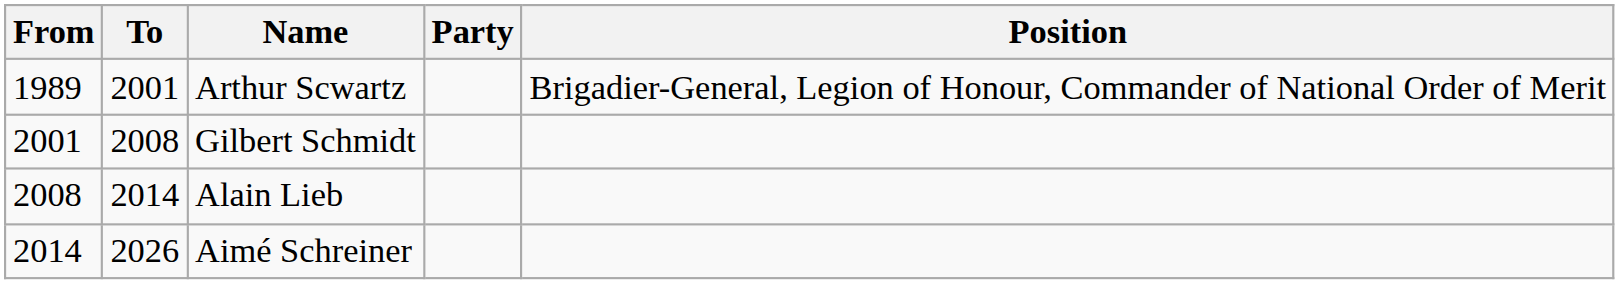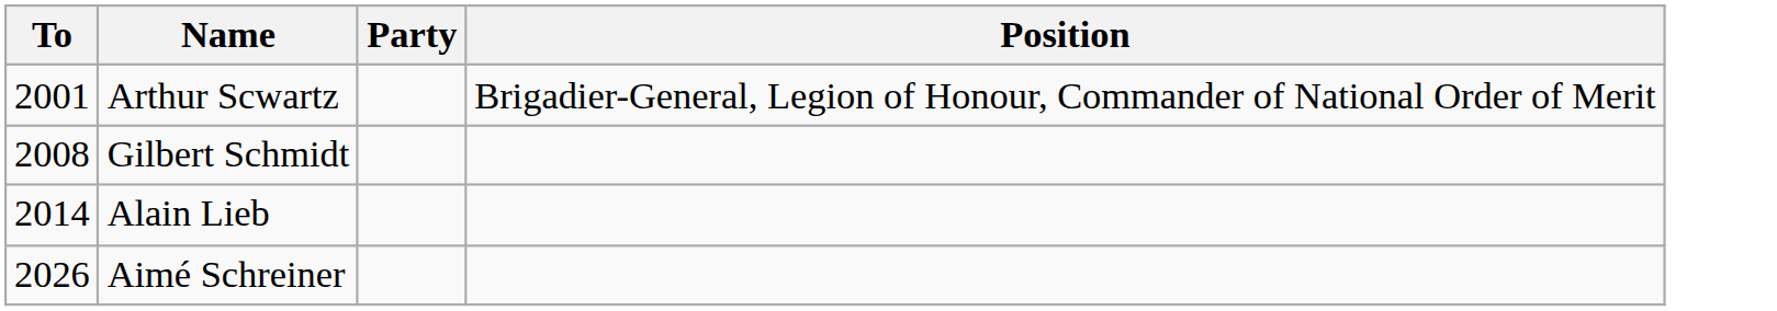 <table class="wikitable">
 <tr>
-<th>From</th>
 <th>To</th>
 <th>Name</th>
 <th>Party</th>
 <th>Position</th>
 </tr>
 <tr>
-<td>1989</td>
 <td>2001</td>
 <td>Arthur Scwartz</td>
 <td></td>
 <td>Brigadier-General, Legion of Honour, Commander of National Order of Merit</td>
 </tr>
 <tr>
-<td>2001</td>
 <td>2008</td>
 <td>Gilbert Schmidt</td>
 <td></td>
 <td></td>
 </tr>
 <tr>
-<td>2008</td>
 <td>2014</td>
 <td>Alain Lieb</td>
 <td></td>
 <td></td>
 </tr>
 <tr>
-<td>2014</td>
 <td>2026</td>
 <td>Aimé Schreiner</td>
 <td></td>
 <td></td>
 </tr>
 </table>
